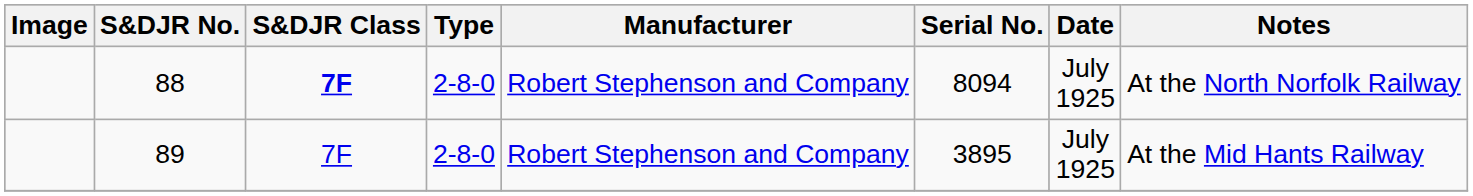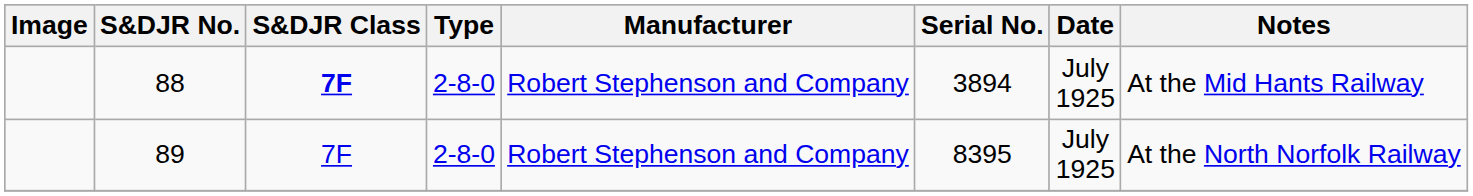 <table class=wikitable style=text-align:center>
 <tr>
 <th>Image</th>
 <th>S&DJR No.</th>
 <th>S&DJR Class</th>
 <th>Type</th>
 <th>Manufacturer</th>
 <th>Serial No.</th>
 <th>Date</th>
 <th>Notes</th>
 </tr>
 <tr>
 <td></td>
 <td>88</td>
 <td><strong><a href='#'>7F</a></strong></td>
 <td><a href='#'>2-8-0</a></td>
 <td><a href='#'>Robert Stephenson and Company</a></td>
-<td>8094</td>
+<td>3894</td>
 <td>July<br>1925</td>
-<td align=left>At the <a href='#'>North Norfolk Railway</a></td>
+<td align=left>At the <a href='#'>Mid Hants Railway</a></td>
 </tr>
 <tr>
 <td></td>
 <td>89</td>
 <td><a href='#'>7F</a></td>
 <td><a href='#'>2-8-0</a></td>
 <td><a href='#'>Robert Stephenson and Company</a></td>
-<td>3895</td>
+<td>8395</td>
 <td>July<br>1925</td>
-<td align=left>At the <a href='#'>Mid Hants Railway</a></td>
+<td align=left>At the <a href='#'>North Norfolk Railway</a></td>
 </tr>
 <tr>
 </tr>
 </table>
